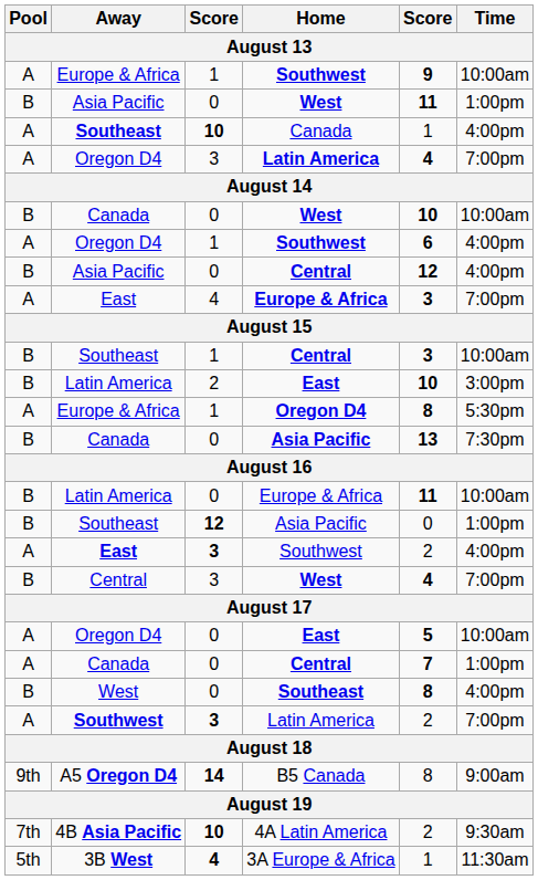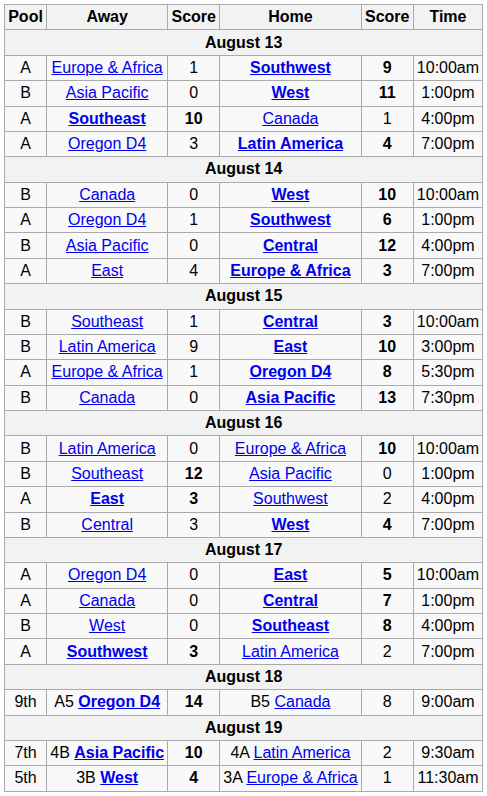 <table class="wikitable">
 <tr>
 <th>Pool</th>
 <th>Away</th>
 <th>Score</th>
 <th>Home</th>
 <th>Score</th>
 <th>Time</th>
 </tr>
 <tr>
 <th colspan="6">August 13</th>
 </tr>
 <tr>
 <td align=center>A</td>
 <td align=center> <a href='#'>Europe & Africa</a></td>
 <td align=center>1</td>
 <td align=center> <strong><a href='#'>Southwest</a></strong></td>
 <td align=center><strong>9</strong></td>
 <td align=center>10:00am</td>
 </tr>
 <tr>
 <td align=center>B</td>
 <td align=center> <a href='#'>Asia Pacific</a></td>
 <td align=center>0</td>
 <td align=center> <strong><a href='#'>West</a></strong></td>
 <td align=center><strong>11</strong> </td>
 <td align=center>1:00pm</td>
 </tr>
 <tr>
 <td align=center>A</td>
 <td align=center> <strong><a href='#'>Southeast</a></strong></td>
 <td align=center><strong>10</strong></td>
 <td align=center> <a href='#'>Canada</a></td>
 <td align=center>1</td>
 <td align=center>4:00pm</td>
 </tr>
 <tr>
 <td align=center>A</td>
 <td align=center> <a href='#'>Oregon D4</a></td>
 <td align=center>3</td>
 <td align=center> <strong><a href='#'>Latin America</a></strong></td>
 <td align=center><strong>4</strong></td>
 <td align=center>7:00pm</td>
 </tr>
 <tr>
 <th colspan="6">August 14</th>
 </tr>
 <tr>
 <td align=center>B</td>
 <td align=center> <a href='#'>Canada</a></td>
 <td align=center>0</td>
 <td align=center> <strong><a href='#'>West</a></strong></td>
 <td align=center><strong>10</strong> </td>
 <td align=center>10:00am</td>
 </tr>
 <tr>
 <td align=center>A</td>
 <td align=center> <a href='#'>Oregon D4</a></td>
 <td align=center>1</td>
 <td align=center> <strong><a href='#'>Southwest</a></strong></td>
 <td align=center><strong>6</strong></td>
-<td align=center>4:00pm</td>
+<td align=center>1:00pm</td>
 </tr>
 <tr>
 <td align=center>B</td>
 <td align=center> <a href='#'>Asia Pacific</a></td>
 <td align=center>0</td>
 <td align=center> <strong><a href='#'>Central</a></strong></td>
 <td align=center><strong>12</strong> </td>
 <td align=center>4:00pm</td>
 </tr>
 <tr>
 <td align=center>A</td>
 <td align=center> <a href='#'>East</a></td>
 <td align=center>4</td>
 <td align=center> <strong><a href='#'>Europe & Africa</a></strong></td>
 <td align=center><strong>3</strong></td>
 <td align=center>7:00pm</td>
 </tr>
 <tr>
 <th colspan="6">August 15</th>
 </tr>
 <tr>
 <td align=center>B</td>
 <td align=center> <a href='#'>Southeast</a></td>
 <td align=center>1</td>
 <td align=center> <strong><a href='#'>Central</a></strong></td>
 <td align=center><strong>3</strong></td>
 <td align=center>10:00am</td>
 </tr>
 <tr>
 <td align=center>B</td>
 <td align=center> <a href='#'>Latin America</a></td>
-<td align=center>2</td>
+<td align=center>9</td>
 <td align=center> <strong><a href='#'>East</a></strong></td>
 <td align=center><strong>10</strong></td>
 <td align=center>3:00pm</td>
 </tr>
 <tr>
 <td align=center>A</td>
 <td align=center> <a href='#'>Europe & Africa</a></td>
 <td align=center>1</td>
 <td align=center> <strong><a href='#'>Oregon D4</a></strong></td>
 <td align=center><strong>8</strong></td>
 <td align=center>5:30pm</td>
 </tr>
 <tr>
 <td align=center>B</td>
 <td align=center> <a href='#'>Canada</a></td>
 <td align=center>0</td>
 <td align=center> <strong><a href='#'>Asia Pacific</a></strong></td>
 <td align=center><strong>13</strong> </td>
 <td align=center>7:30pm</td>
 </tr>
 <tr>
 <th colspan="6">August 16</th>
 </tr>
 <tr>
 <td align=center>B</td>
 <td align=center> <a href='#'>Latin America</a></td>
 <td align=center>0</td>
 <td align=center> <a href='#'>Europe & Africa</a></td>
-<td align=center><strong>11</strong> </td>
+<td align=center><strong>10</strong> </td>
 <td align=center>10:00am</td>
 </tr>
 <tr>
 <td align=center>B</td>
 <td align=center> <a href='#'>Southeast</a></td>
 <td align=center><strong>12</strong> </td>
 <td align=center> <a href='#'>Asia Pacific</a></td>
 <td align=center>0</td>
 <td align=center>1:00pm</td>
 </tr>
 <tr>
 <td align=center>A</td>
 <td align=center> <strong><a href='#'>East</a></strong></td>
 <td align=center><strong>3</strong></td>
 <td align=center> <a href='#'>Southwest</a></td>
 <td align=center>2</td>
 <td align=center>4:00pm</td>
 </tr>
 <tr>
 <td align=center>B</td>
 <td align=center> <a href='#'>Central</a></td>
 <td align=center>3</td>
 <td align=center> <strong><a href='#'>West</a></strong></td>
 <td align=center><strong>4</strong></td>
 <td align=center>7:00pm</td>
 </tr>
 <tr>
 <th colspan="6">August 17</th>
 </tr>
 <tr>
 <td align=center>A</td>
 <td align=center> <a href='#'>Oregon D4</a></td>
 <td align=center>0</td>
 <td align=center> <strong><a href='#'>East</a></strong></td>
 <td align=center><strong>5</strong></td>
 <td align=center>10:00am</td>
 </tr>
 <tr>
 <td align=center>A</td>
 <td align=center> <a href='#'>Canada</a></td>
 <td align=center>0</td>
 <td align=center> <strong><a href='#'>Central</a></strong></td>
 <td align=center><strong>7</strong></td>
 <td align=center>1:00pm</td>
 </tr>
 <tr>
 <td align=center>B</td>
 <td align=center> <a href='#'>West</a></td>
 <td align=center>0</td>
 <td align=center> <strong><a href='#'>Southeast</a></strong></td>
 <td align=center><strong>8</strong></td>
 <td align=center>4:00pm</td>
 </tr>
 <tr>
 <td align=center>A</td>
 <td align=center> <strong><a href='#'>Southwest</a></strong></td>
 <td align=center><strong>3</strong></td>
 <td align=center> <a href='#'>Latin America</a></td>
 <td align=center>2</td>
 <td align=center>7:00pm</td>
 </tr>
 <tr>
 <th colspan="6">August 18</th>
 </tr>
 <tr>
 <td align=center>9th</td>
 <td align=center>A5  <strong><a href='#'>Oregon D4</a></strong></td>
 <td align=center><strong>14</strong></td>
 <td align=center>B5  <a href='#'>Canada</a></td>
 <td align=center>8</td>
 <td align=center>9:00am</td>
 </tr>
 <tr>
 <th colspan="6">August 19</th>
 </tr>
 <tr>
 <td align=center>7th</td>
 <td align=center>4B  <strong><a href='#'>Asia Pacific</a></strong></td>
 <td align=center><strong>10</strong></td>
 <td align=center>4A  <a href='#'>Latin America</a></td>
 <td align=center>2</td>
 <td align=center>9:30am</td>
 </tr>
 <tr>
 <td align=center>5th</td>
 <td align=center>3B  <strong><a href='#'>West</a></strong></td>
 <td align=center><strong>4</strong></td>
 <td align=center>3A  <a href='#'>Europe & Africa</a></td>
 <td align=center>1</td>
 <td align=center>11:30am</td>
 </tr>
 </table>
